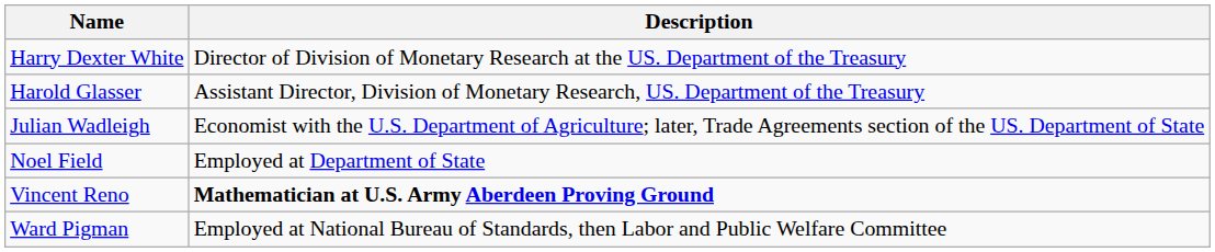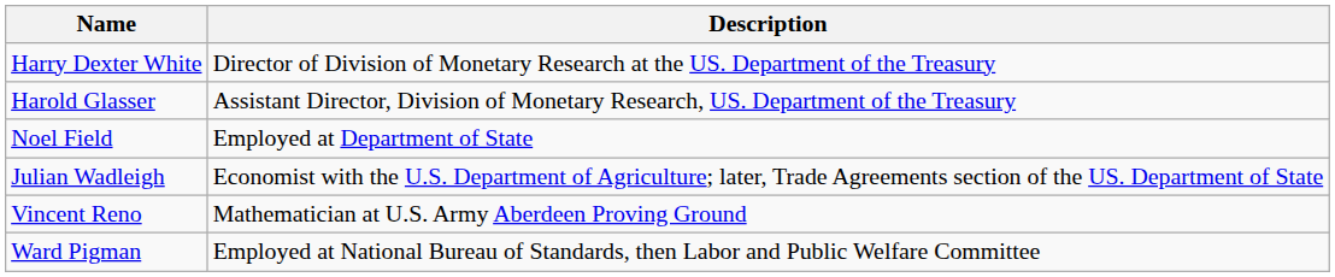 <table class="wikitable">
 <tr>
 <th>Name</th>
 <th>Description</th>
 </tr>
 <tr>
 <td><a href='#'>Harry Dexter White</a></td>
 <td>Director of Division of Monetary Research at the <a href='#'>US. Department of the Treasury</a></td>
 </tr>
 <tr>
 <td><a href='#'>Harold Glasser</a></td>
 <td>Assistant Director, Division of Monetary Research, <a href='#'>US. Department of the Treasury</a></td>
 </tr>
 <tr>
+<td><a href='#'>Noel Field</a></td>
+<td>Employed at <a href='#'>Department of State</a></td>
+</tr>
+<tr>
 <td><a href='#'>Julian Wadleigh</a></td>
 <td>Economist with the <a href='#'>U.S. Department of Agriculture</a>; later, Trade Agreements section of the <a href='#'>US. Department of State</a></td>
 </tr>
 <tr>
-<td><a href='#'>Noel Field</a></td>
-<td>Employed at <a href='#'>Department of State</a></td>
-</tr>
-<tr>
 <td><a href='#'>Vincent Reno</a></td>
-<td><strong>Mathematician at U.S. Army <a href='#'>Aberdeen Proving Ground</a></strong></td>
+<td>Mathematician at U.S. Army <a href='#'>Aberdeen Proving Ground</a></td>
 </tr>
 <tr>
 <td><a href='#'>Ward Pigman</a></td>
 <td>Employed at National Bureau of Standards, then Labor and Public Welfare Committee</td>
 </tr>
 </table>
